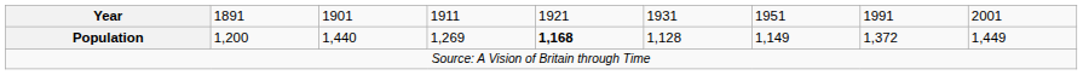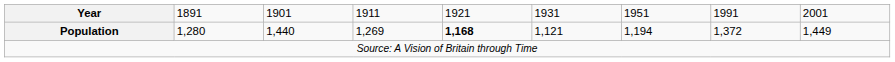 <table class="wikitable" style="clear:left;">
 <tr>
 <th>Year</th>
 <td>1891</td>
 <td>1901</td>
 <td>1911</td>
 <td>1921</td>
 <td>1931</td>
 <td>1951</td>
 <td>1991</td>
 <td>2001</td>
 </tr>
 <tr>
 <th>Population</th>
-<td>1,200</td>
+<td>1,280</td>
 <td>1,440</td>
 <td>1,269</td>
 <td><strong>1,168</strong></td>
-<td>1,128</td>
-<td>1,149</td>
+<td>1,121</td>
+<td>1,194</td>
 <td>1,372</td>
 <td>1,449</td>
 </tr>
 <tr>
 <td colspan="14" style="text-align:center;font-size:90%;width: 100em"><em>Source: A Vision of Britain through Time</em></td>
 </tr>
 </table>
